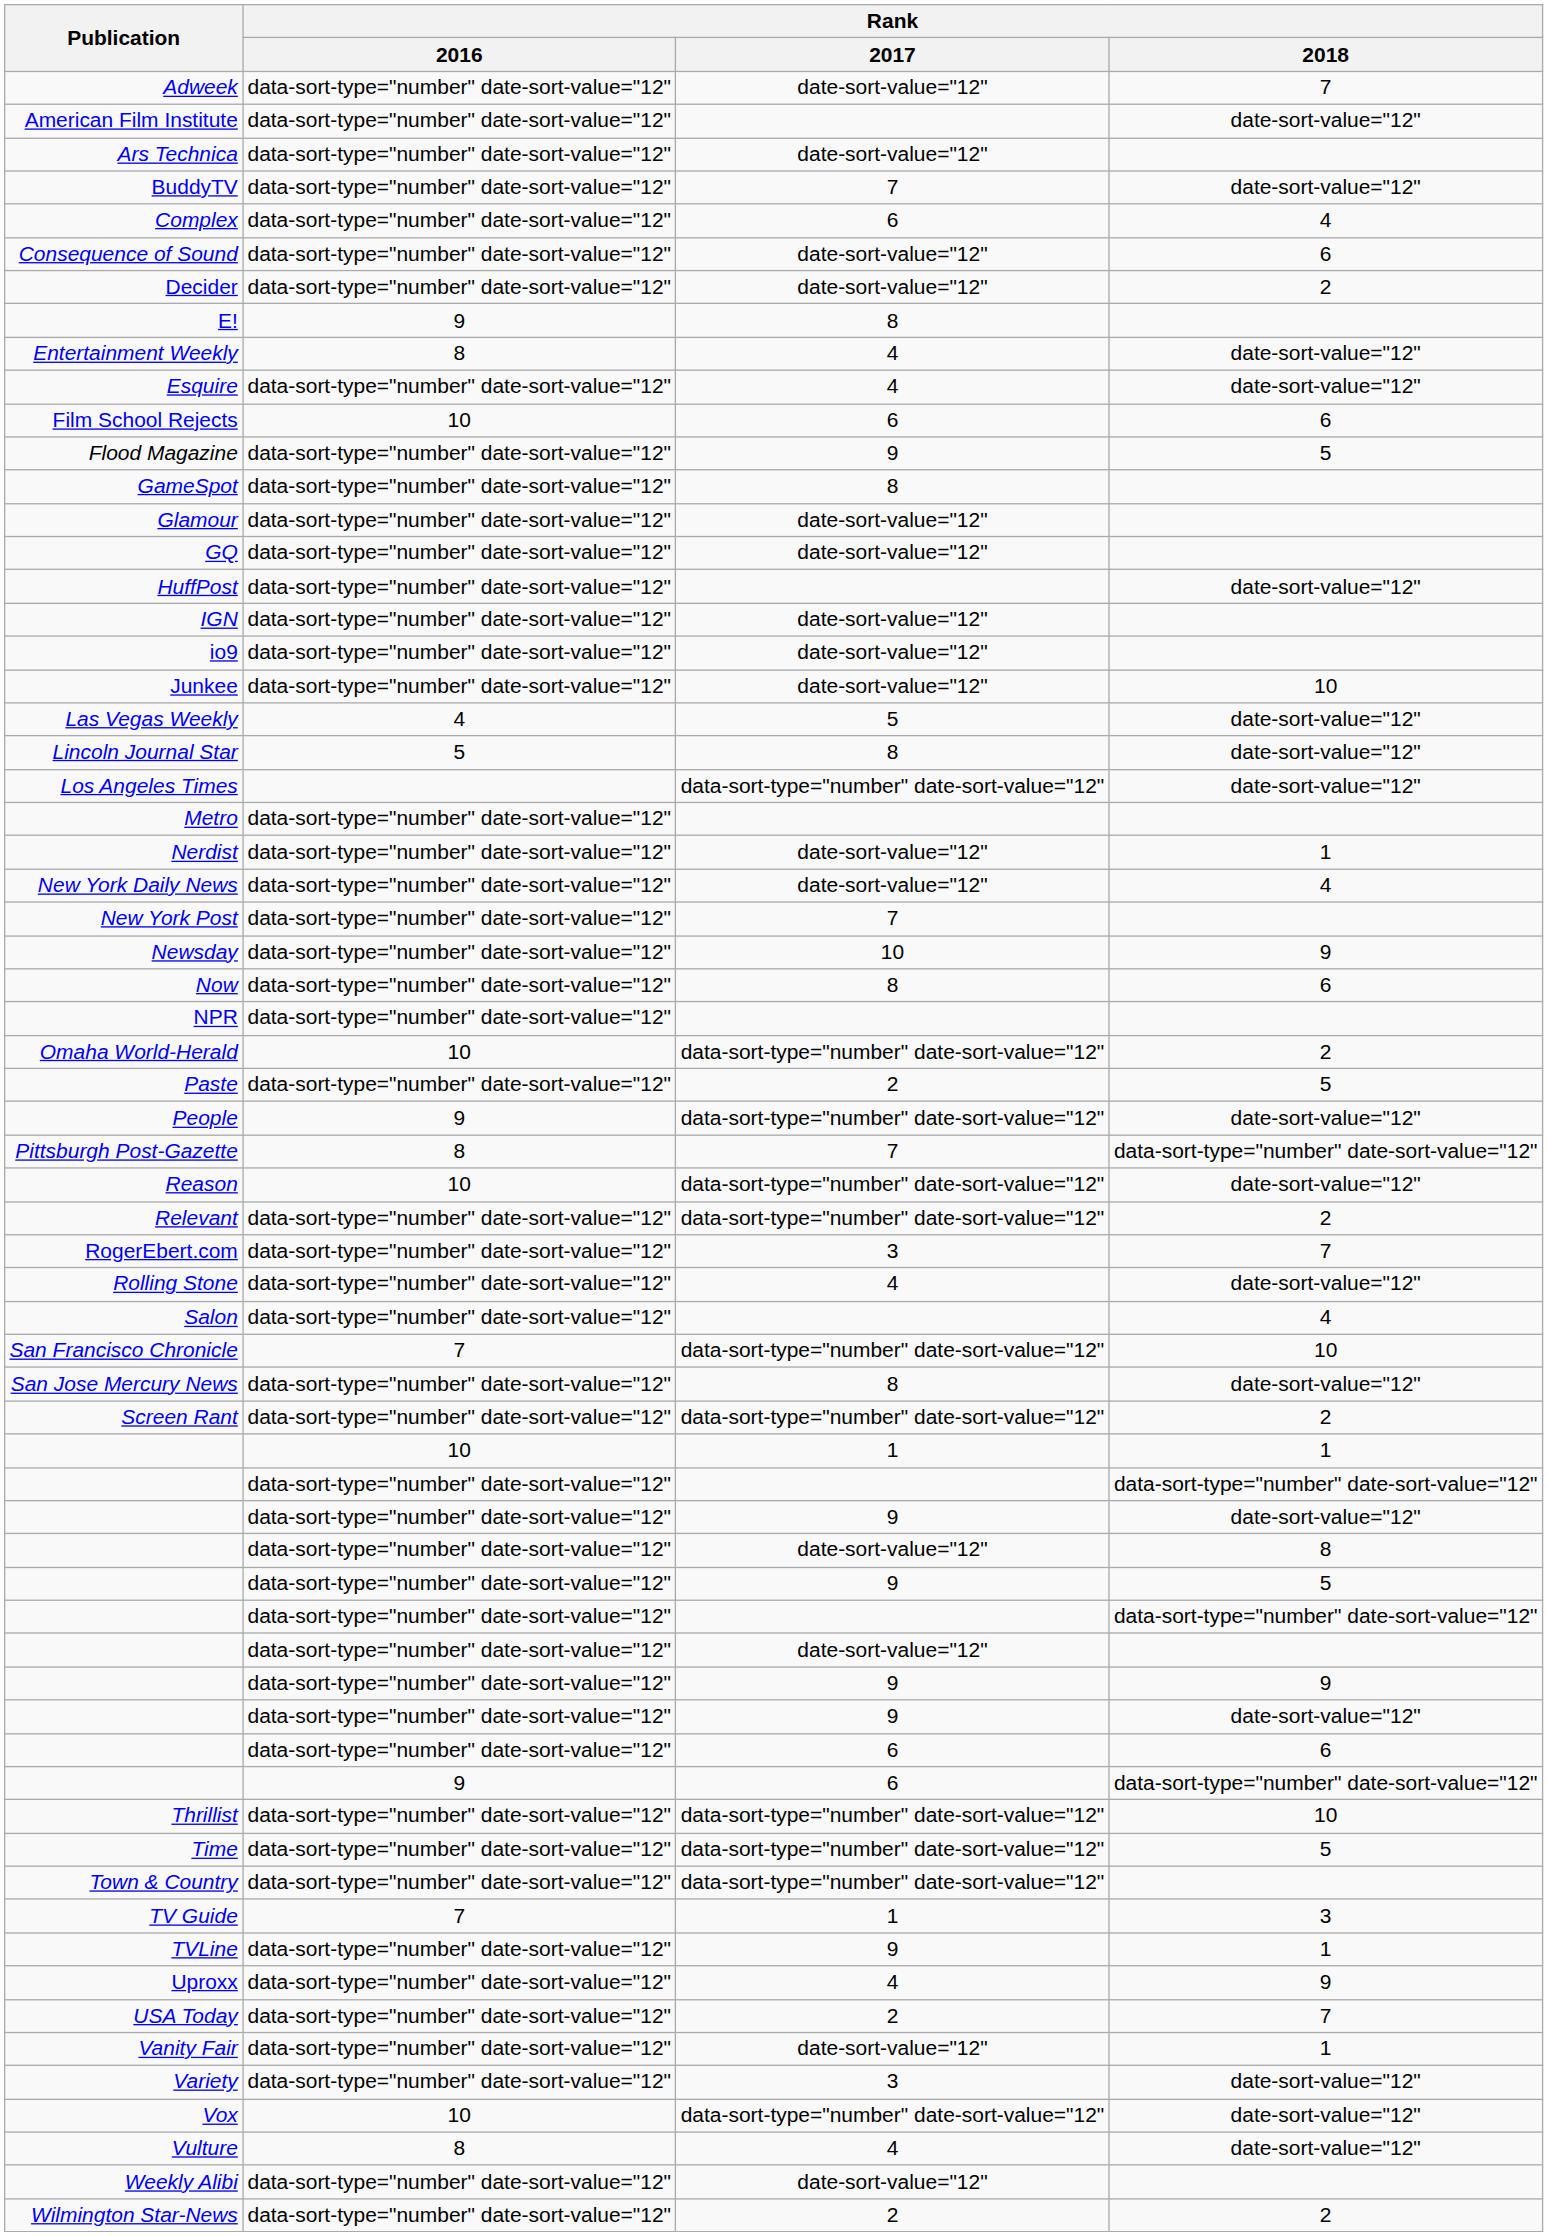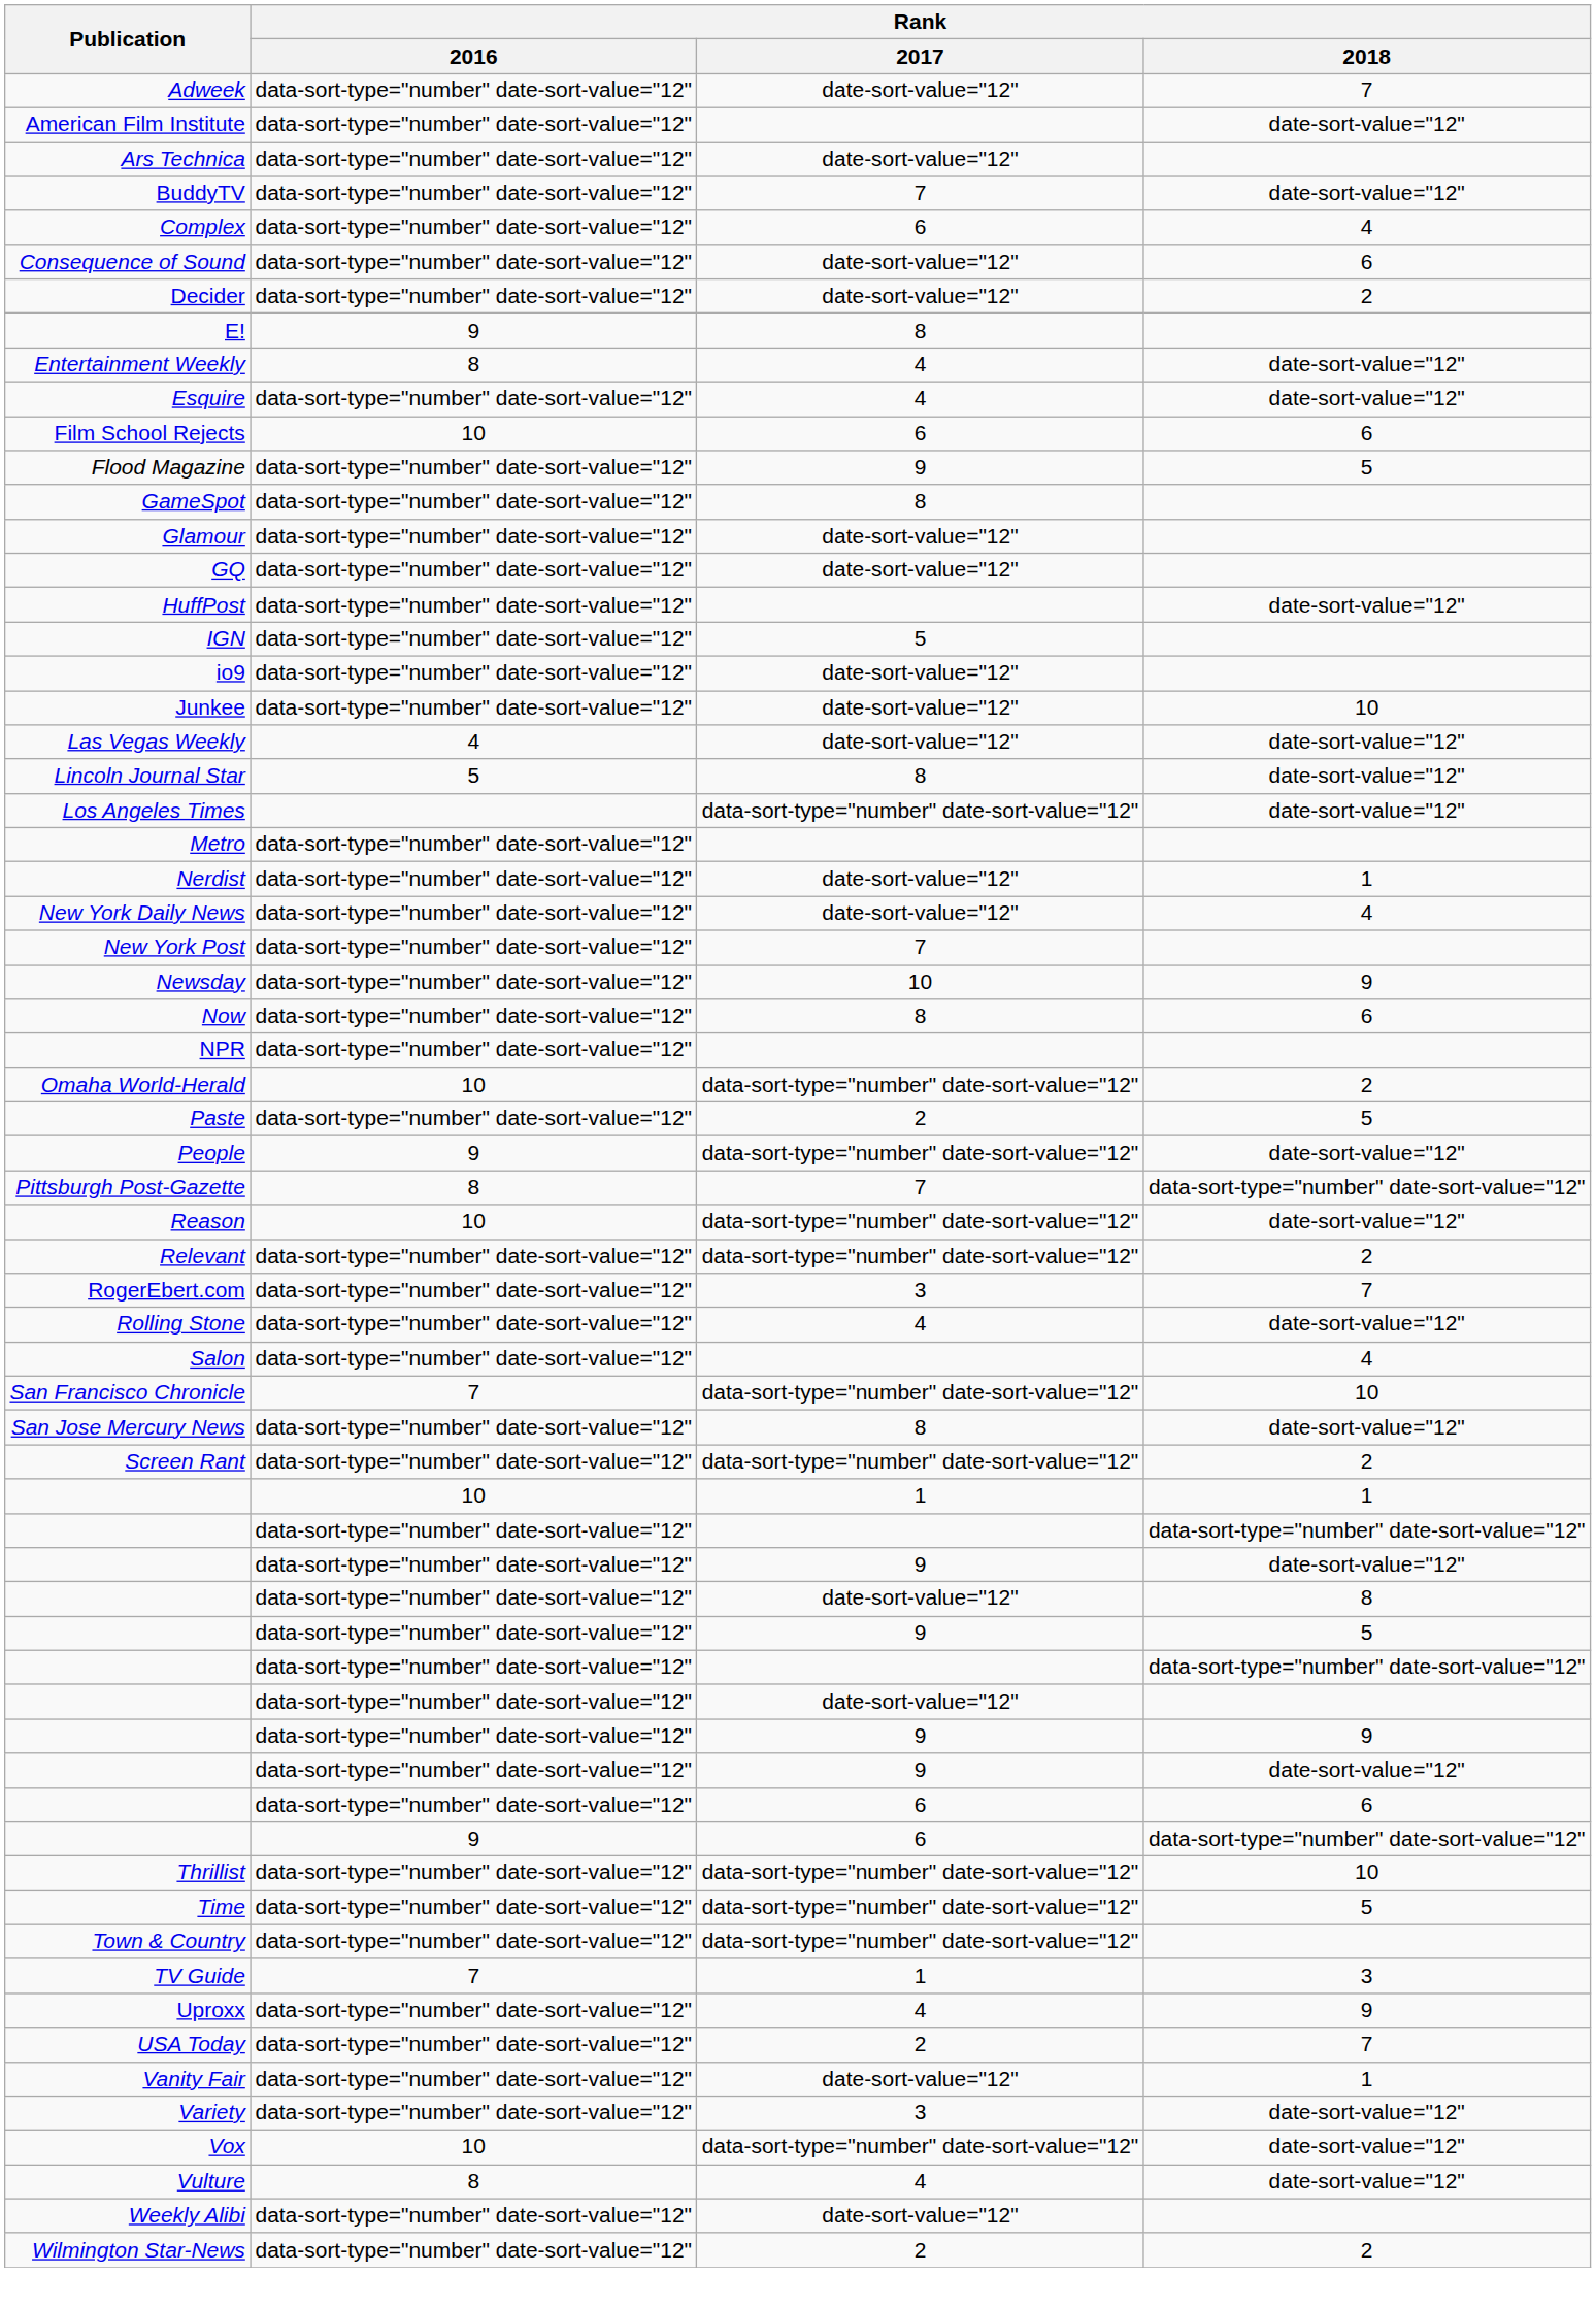 <table class="wikitable sortable collapsible" style="text-align:center">
 <tr>
 <th scope="col" rowspan="2">Publication</th>
 <th scope="col" colspan="3">Rank</th>
 </tr>
 <tr>
 <th scope="col" data-sort-type="number">2016</th>
 <th scope="col" data-sort-type="number">2017</th>
 <th scope="col" data-sort-type="number">2018</th>
 </tr>
 <tr>
 <td style="text-align:right"><em><a href='#'>Adweek</a></em></td>
 <td>data-sort-type="number" date-sort-value="12" </td>
 <td>date-sort-value="12" </td>
 <td>7</td>
 </tr>
 <tr>
 <td style="text-align:right"><a href='#'>American Film Institute</a></td>
 <td>data-sort-type="number" date-sort-value="12" </td>
 <td data-sort-value="11"></td>
 <td>date-sort-value="12" </td>
 </tr>
 <tr>
 <td style="text-align:right"><em><a href='#'>Ars Technica</a></em></td>
 <td>data-sort-type="number" date-sort-value="12" </td>
 <td>date-sort-value="12" </td>
 <td data-sort-value="11"></td>
 </tr>
 <tr>
 <td style="text-align:right"><a href='#'>BuddyTV</a></td>
 <td>data-sort-type="number" date-sort-value="12" </td>
 <td>7</td>
 <td>date-sort-value="12" </td>
 </tr>
 <tr>
 <td style="text-align:right"><em><a href='#'>Complex</a></em></td>
 <td>data-sort-type="number" date-sort-value="12" </td>
 <td>6</td>
 <td>4</td>
 </tr>
 <tr>
 <td style="text-align:right"><em><a href='#'>Consequence of Sound</a></em></td>
 <td>data-sort-type="number" date-sort-value="12" </td>
 <td>date-sort-value="12" </td>
 <td>6</td>
 </tr>
 <tr>
 <td style="text-align:right"><a href='#'>Decider</a></td>
 <td>data-sort-type="number" date-sort-value="12" </td>
 <td>date-sort-value="12" </td>
 <td>2</td>
 </tr>
 <tr>
 <td style="text-align:right"><a href='#'>E!</a></td>
 <td>9</td>
 <td>8</td>
 <td data-sort-value="11"></td>
 </tr>
 <tr>
 <td style="text-align:right"><em><a href='#'>Entertainment Weekly</a></em></td>
 <td>8</td>
 <td>4</td>
 <td>date-sort-value="12" </td>
 </tr>
 <tr>
 <td style="text-align:right"><em><a href='#'>Esquire</a></em></td>
 <td>data-sort-type="number" date-sort-value="12" </td>
 <td>4</td>
 <td>date-sort-value="12" </td>
 </tr>
 <tr>
 <td style="text-align:right"><a href='#'>Film School Rejects</a></td>
 <td>10</td>
 <td>6</td>
 <td>6</td>
 </tr>
 <tr>
 <td style="text-align:right"><em>Flood Magazine</em></td>
 <td>data-sort-type="number" date-sort-value="12" </td>
 <td>9</td>
 <td>5</td>
 </tr>
 <tr>
 <td style="text-align:right"><em><a href='#'>GameSpot</a></em></td>
 <td>data-sort-type="number" date-sort-value="12" </td>
 <td>8</td>
 <td data-sort-value="11"></td>
 </tr>
 <tr>
 <td style="text-align:right"><em><a href='#'>Glamour</a></em></td>
 <td>data-sort-type="number" date-sort-value="12" </td>
 <td>date-sort-value="12" </td>
 <td data-sort-value="11"></td>
 </tr>
 <tr>
 <td style="text-align:right"><em><a href='#'>GQ</a></em></td>
 <td>data-sort-type="number" date-sort-value="12" </td>
 <td>date-sort-value="12" </td>
 <td data-sort-value="11"></td>
 </tr>
 <tr>
 <td style="text-align:right"><em><a href='#'>HuffPost</a></em></td>
 <td>data-sort-type="number" date-sort-value="12" </td>
 <td data-sort-value="11"></td>
 <td>date-sort-value="12" </td>
 </tr>
 <tr>
 <td style="text-align:right"><em><a href='#'>IGN</a></em></td>
 <td>data-sort-type="number" date-sort-value="12" </td>
-<td>date-sort-value="12" </td>
+<td>5</td>
 <td data-sort-value="11"></td>
 </tr>
 <tr>
 <td style="text-align:right"><a href='#'>io9</a></td>
 <td>data-sort-type="number" date-sort-value="12" </td>
 <td>date-sort-value="12" </td>
 <td data-sort-value="11"></td>
 </tr>
 <tr>
 <td style="text-align:right"><a href='#'>Junkee</a></td>
 <td>data-sort-type="number" date-sort-value="12" </td>
 <td>date-sort-value="12" </td>
 <td>10</td>
 </tr>
 <tr>
 <td style="text-align:right"><em><a href='#'>Las Vegas Weekly</a></em></td>
 <td>4</td>
-<td>5</td>
+<td>date-sort-value="12" </td>
 <td>date-sort-value="12" </td>
 </tr>
 <tr>
 <td style="text-align:right"><em><a href='#'>Lincoln Journal Star</a></em></td>
 <td>5</td>
 <td>8</td>
 <td>date-sort-value="12" </td>
 </tr>
 <tr>
 <td style="text-align:right"><em><a href='#'>Los Angeles Times</a></em></td>
 <td data-sort-value="11"></td>
 <td>data-sort-type="number" date-sort-value="12" </td>
 <td>date-sort-value="12" </td>
 </tr>
 <tr>
 <td style="text-align:right"><em><a href='#'>Metro</a></em></td>
 <td>data-sort-type="number" date-sort-value="12" </td>
 <td data-sort-value="11"></td>
 <td data-sort-value="11"></td>
 </tr>
 <tr>
 <td style="text-align:right"><em><a href='#'>Nerdist</a></em></td>
 <td>data-sort-type="number" date-sort-value="12" </td>
 <td>date-sort-value="12" </td>
 <td>1</td>
 </tr>
 <tr>
 <td style="text-align:right"><em><a href='#'>New York Daily News</a></em></td>
 <td>data-sort-type="number" date-sort-value="12" </td>
 <td>date-sort-value="12" </td>
 <td>4</td>
 </tr>
 <tr>
 <td style="text-align:right"><em><a href='#'>New York Post</a></em></td>
 <td>data-sort-type="number" date-sort-value="12" </td>
 <td>7</td>
 <td data-sort-value="11"></td>
 </tr>
 <tr>
 <td style="text-align:right"><em><a href='#'>Newsday</a></em></td>
 <td>data-sort-type="number" date-sort-value="12" </td>
 <td>10</td>
 <td>9</td>
 </tr>
 <tr>
 <td style="text-align:right"><em><a href='#'>Now</a></em></td>
 <td>data-sort-type="number" date-sort-value="12" </td>
 <td>8</td>
 <td>6</td>
 </tr>
 <tr>
 <td style="text-align:right"><a href='#'>NPR</a></td>
 <td>data-sort-type="number" date-sort-value="12" </td>
 <td data-sort-value="11"></td>
 <td data-sort-value="11"></td>
 </tr>
 <tr>
 <td style="text-align:right"><em><a href='#'>Omaha World-Herald</a></em></td>
 <td>10</td>
 <td>data-sort-type="number" date-sort-value="12" </td>
 <td>2</td>
 </tr>
 <tr>
 <td style="text-align:right"><em><a href='#'>Paste</a></em></td>
 <td>data-sort-type="number" date-sort-value="12" </td>
 <td>2</td>
 <td>5</td>
 </tr>
 <tr>
 <td style="text-align:right"><em><a href='#'>People</a></em></td>
 <td>9</td>
 <td>data-sort-type="number" date-sort-value="12" </td>
 <td>date-sort-value="12" </td>
 </tr>
 <tr>
 <td style="text-align:right"><em><a href='#'>Pittsburgh Post-Gazette</a></em></td>
 <td>8</td>
 <td>7</td>
 <td>data-sort-type="number" date-sort-value="12" </td>
 </tr>
 <tr>
 <td style="text-align:right"><em><a href='#'>Reason</a></em></td>
 <td>10</td>
 <td>data-sort-type="number" date-sort-value="12" </td>
 <td>date-sort-value="12" </td>
 </tr>
 <tr>
 <td style="text-align:right"><em><a href='#'>Relevant</a></em></td>
 <td>data-sort-type="number" date-sort-value="12" </td>
 <td>data-sort-type="number" date-sort-value="12" </td>
 <td>2</td>
 </tr>
 <tr>
 <td style="text-align:right"><a href='#'>RogerEbert.com</a></td>
 <td>data-sort-type="number" date-sort-value="12" </td>
 <td>3</td>
 <td>7</td>
 </tr>
 <tr>
 <td style="text-align:right"><em><a href='#'>Rolling Stone</a></em></td>
 <td>data-sort-type="number" date-sort-value="12" </td>
 <td>4</td>
 <td>date-sort-value="12" </td>
 </tr>
 <tr>
 <td style="text-align:right"><em><a href='#'>Salon</a></em></td>
 <td>data-sort-type="number" date-sort-value="12" </td>
 <td data-sort-value="11"></td>
 <td>4</td>
 </tr>
 <tr>
 <td style="text-align:right"><em><a href='#'>San Francisco Chronicle</a></em></td>
 <td>7</td>
 <td>data-sort-type="number" date-sort-value="12" </td>
 <td>10</td>
 </tr>
 <tr>
 <td style="text-align:right"><em><a href='#'>San Jose Mercury News</a></em></td>
 <td>data-sort-type="number" date-sort-value="12" </td>
 <td>8</td>
 <td>date-sort-value="12" </td>
 </tr>
 <tr>
 <td style="text-align:right"><em><a href='#'>Screen Rant</a></em></td>
 <td>data-sort-type="number" date-sort-value="12" </td>
 <td>data-sort-type="number" date-sort-value="12" </td>
 <td>2</td>
 </tr>
 <tr>
 <td style="text-align:right"><em></em></td>
 <td>10</td>
 <td>1</td>
 <td>1</td>
 </tr>
 <tr>
 <td style="text-align:right"><em></em></td>
 <td>data-sort-type="number" date-sort-value="12" </td>
 <td data-sort-value="11"></td>
 <td>data-sort-type="number" date-sort-value="12" </td>
 </tr>
 <tr>
 <td style="text-align:right"><em></em></td>
 <td>data-sort-type="number" date-sort-value="12" </td>
 <td>9</td>
 <td>date-sort-value="12" </td>
 </tr>
 <tr>
 <td style="text-align:right"><em></em></td>
 <td>data-sort-type="number" date-sort-value="12" </td>
 <td>date-sort-value="12" </td>
 <td>8</td>
 </tr>
 <tr>
 <td style="text-align:right"><em></em></td>
 <td>data-sort-type="number" date-sort-value="12" </td>
 <td>9</td>
 <td>5</td>
 </tr>
 <tr>
 <td style="text-align:right"><em></em></td>
 <td>data-sort-type="number" date-sort-value="12" </td>
 <td data-sort-value="11"></td>
 <td>data-sort-type="number" date-sort-value="12" </td>
 </tr>
 <tr>
 <td style="text-align:right"><em></em></td>
 <td>data-sort-type="number" date-sort-value="12" </td>
 <td>date-sort-value="12" </td>
 <td data-sort-value="11"></td>
 </tr>
 <tr>
 <td style="text-align:right"><em></em></td>
 <td>data-sort-type="number" date-sort-value="12" </td>
 <td>9</td>
 <td>9</td>
 </tr>
 <tr>
 <td style="text-align:right"></td>
 <td>data-sort-type="number" date-sort-value="12" </td>
 <td>9</td>
 <td>date-sort-value="12" </td>
 </tr>
 <tr>
 <td style="text-align:right"><em></em></td>
 <td>data-sort-type="number" date-sort-value="12" </td>
 <td>6</td>
 <td>6</td>
 </tr>
 <tr>
 <td style="text-align:right"><em></em></td>
 <td>9</td>
 <td>6</td>
 <td>data-sort-type="number" date-sort-value="12" </td>
 </tr>
 <tr>
 <td style="text-align:right"><em><a href='#'>Thrillist</a></em></td>
 <td>data-sort-type="number" date-sort-value="12" </td>
 <td>data-sort-type="number" date-sort-value="12" </td>
 <td>10</td>
 </tr>
 <tr>
 <td style="text-align:right"><em><a href='#'>Time</a></em></td>
 <td>data-sort-type="number" date-sort-value="12" </td>
 <td>data-sort-type="number" date-sort-value="12" </td>
 <td>5</td>
 </tr>
 <tr>
 <td style="text-align:right"><em><a href='#'>Town & Country</a></em></td>
 <td>data-sort-type="number" date-sort-value="12" </td>
 <td>data-sort-type="number" date-sort-value="12" </td>
 <td data-sort-value="11"></td>
 </tr>
 <tr>
 <td style="text-align:right"><em><a href='#'>TV Guide</a></em></td>
 <td>7</td>
 <td>1</td>
 <td>3</td>
 </tr>
 <tr>
-<td style="text-align:right"><em><a href='#'>TVLine</a></em></td>
-<td>data-sort-type="number" date-sort-value="12" </td>
-<td>9</td>
-<td>1</td>
-</tr>
-<tr>
 <td style="text-align:right"><a href='#'>Uproxx</a></td>
 <td>data-sort-type="number" date-sort-value="12" </td>
 <td>4</td>
 <td>9</td>
 </tr>
 <tr>
 <td style="text-align:right"><em><a href='#'>USA Today</a></em></td>
 <td>data-sort-type="number" date-sort-value="12" </td>
 <td>2</td>
 <td>7</td>
 </tr>
 <tr>
 <td style="text-align:right"><em><a href='#'>Vanity Fair</a></em></td>
 <td>data-sort-type="number" date-sort-value="12" </td>
 <td>date-sort-value="12" </td>
 <td>1</td>
 </tr>
 <tr>
 <td style="text-align:right"><em><a href='#'>Variety</a></em></td>
 <td>data-sort-type="number" date-sort-value="12" </td>
 <td>3</td>
 <td>date-sort-value="12" </td>
 </tr>
 <tr>
 <td style="text-align:right"><em><a href='#'>Vox</a></em></td>
 <td>10</td>
 <td>data-sort-type="number" date-sort-value="12" </td>
 <td>date-sort-value="12" </td>
 </tr>
 <tr>
 <td style="text-align:right"><em><a href='#'>Vulture</a></em></td>
 <td>8</td>
 <td>4</td>
 <td>date-sort-value="12" </td>
 </tr>
 <tr>
 <td style="text-align:right"><em><a href='#'>Weekly Alibi</a></em></td>
 <td>data-sort-type="number" date-sort-value="12" </td>
 <td>date-sort-value="12" </td>
 <td data-sort-value="11"></td>
 </tr>
 <tr>
 <td style="text-align:right"><em><a href='#'>Wilmington Star-News</a></em></td>
 <td>data-sort-type="number" date-sort-value="12" </td>
 <td>2</td>
 <td>2</td>
 </tr>
 </table>
